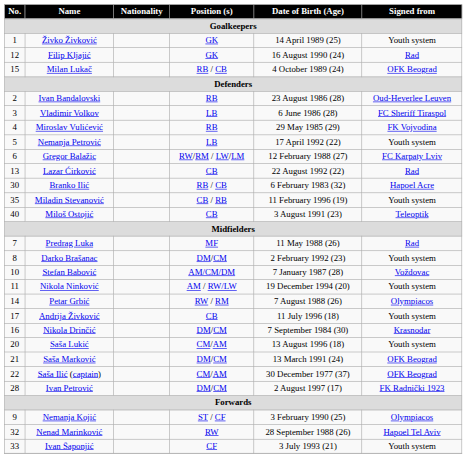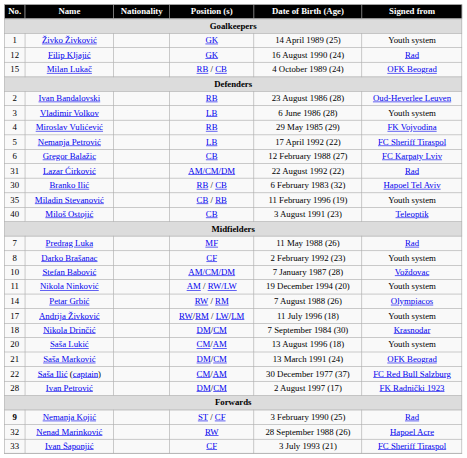 <table class="wikitable" style="text-align:center; font-size:90%; width:85%;">
 <tr>
 <th style="background:#000000; color:white; text-align:center;">No.</th>
 <th style="background:#000000; color:white; text-align:center;">Name</th>
 <th style="background:#000000; color:white; text-align:center;">Nationality</th>
 <th style="background:#000000; color:white; text-align:center;">Position (s)</th>
 <th style="background:#000000; color:white; text-align:center;">Date of Birth (Age)</th>
 <th style="background:#000000; color:white; text-align:center;">Signed from</th>
 </tr>
 <tr>
 <th colspan="7" style="background:#dcdcdc; text-align:center;">Goalkeepers</th>
 </tr>
 <tr>
 <td>1</td>
 <td><a href='#'>Živko Živković</a></td>
 <td></td>
 <td><a href='#'>GK</a></td>
 <td>14 April 1989 (25)</td>
 <td>Youth system</td>
 </tr>
 <tr>
 <td>12</td>
 <td><a href='#'>Filip Kljajić</a></td>
 <td></td>
 <td><a href='#'>GK</a></td>
 <td>16 August 1990 (24)</td>
 <td> <a href='#'>Rad</a></td>
 </tr>
 <tr>
 <td>15</td>
 <td><a href='#'>Milan Lukač</a></td>
 <td></td>
 <td><a href='#'>RB</a> / <a href='#'>CB</a></td>
 <td>4 October 1989 (24)</td>
 <td> <a href='#'>OFK Beograd</a></td>
 </tr>
 <tr>
 <th colspan="7" style="background:#dcdcdc; text-align:center;">Defenders</th>
 </tr>
 <tr>
 <td>2</td>
 <td><a href='#'>Ivan Bandalovski</a></td>
 <td></td>
 <td><a href='#'>RB</a></td>
 <td>23 August 1986 (28)</td>
 <td> <a href='#'>Oud-Heverlee Leuven</a></td>
 </tr>
 <tr>
 <td>3</td>
 <td><a href='#'>Vladimir Volkov</a></td>
 <td></td>
 <td><a href='#'>LB</a></td>
 <td>6 June 1986 (28)</td>
-<td> <a href='#'>FC Sheriff Tiraspol</a></td>
+<td>Youth system</td>
 </tr>
 <tr>
 <td>4</td>
 <td><a href='#'>Miroslav Vulićević</a></td>
 <td></td>
 <td><a href='#'>RB</a></td>
 <td>29 May 1985 (29)</td>
 <td> <a href='#'>FK Vojvodina</a></td>
 </tr>
 <tr>
 <td>5</td>
 <td><a href='#'>Nemanja Petrović</a></td>
 <td></td>
 <td><a href='#'>LB</a></td>
 <td>17 April 1992 (22)</td>
-<td>Youth system</td>
+<td> <a href='#'>FC Sheriff Tiraspol</a></td>
 </tr>
 <tr>
 <td>6</td>
 <td><a href='#'>Gregor Balažic</a></td>
 <td></td>
-<td><a href='#'>RW</a>/<a href='#'>RM</a> / <a href='#'>LW</a>/<a href='#'>LM</a></td>
+<td><a href='#'>CB</a></td>
 <td>12 February 1988 (27)</td>
 <td> <a href='#'>FC Karpaty Lviv</a></td>
 </tr>
 <tr>
-<td>13</td>
+<td>31</td>
 <td><a href='#'>Lazar Ćirković</a></td>
 <td></td>
-<td><a href='#'>CB</a></td>
+<td><a href='#'>AM/CM/DM</a></td>
 <td>22 August 1992 (22)</td>
 <td> <a href='#'>Rad</a></td>
 </tr>
 <tr>
 <td>30</td>
 <td><a href='#'>Branko Ilić</a></td>
 <td></td>
 <td><a href='#'>RB</a> / <a href='#'>CB</a></td>
 <td>6 February 1983 (32)</td>
-<td> <a href='#'>Hapoel Acre</a></td>
+<td> <a href='#'>Hapoel Tel Aviv</a></td>
 </tr>
 <tr>
 <td>35</td>
 <td><a href='#'>Miladin Stevanović</a></td>
 <td></td>
 <td><a href='#'>CB</a> / <a href='#'>RB</a></td>
 <td>11 February 1996 (19)</td>
 <td>Youth system</td>
 </tr>
 <tr>
 <td>40</td>
 <td><a href='#'>Miloš Ostojić</a></td>
 <td></td>
 <td><a href='#'>CB</a></td>
 <td>3 August 1991 (23)</td>
 <td> <a href='#'>Teleoptik</a></td>
 </tr>
 <tr>
 <th colspan="7" style="background:#dcdcdc; text-align:center;">Midfielders</th>
 </tr>
 <tr>
 <td>7</td>
 <td><a href='#'>Predrag Luka</a></td>
 <td></td>
 <td><a href='#'>MF</a></td>
 <td>11 May 1988 (26)</td>
 <td> <a href='#'>Rad</a></td>
 </tr>
 <tr>
 <td>8</td>
 <td><a href='#'>Darko Brašanac</a></td>
 <td></td>
-<td><a href='#'>DM</a>/<a href='#'>CM</a></td>
+<td><a href='#'>CF</a></td>
 <td>2 February 1992 (23)</td>
 <td>Youth system</td>
 </tr>
 <tr>
 <td>10</td>
 <td><a href='#'>Stefan Babović</a></td>
 <td></td>
 <td><a href='#'>AM/CM/DM</a></td>
 <td>7 January 1987 (28)</td>
 <td> <a href='#'>Voždovac</a></td>
 </tr>
 <tr>
 <td>11</td>
 <td><a href='#'>Nikola Ninković</a></td>
 <td></td>
 <td><a href='#'>AM</a> / <a href='#'>RW/LW</a></td>
 <td>19 December 1994 (20)</td>
 <td>Youth system</td>
 </tr>
 <tr>
 <td>14</td>
 <td><a href='#'>Petar Grbić</a></td>
 <td></td>
 <td><a href='#'>RW</a> / <a href='#'>RM</a></td>
 <td>7 August 1988 (26)</td>
 <td> <a href='#'>Olympiacos</a></td>
 </tr>
 <tr>
 <td>17</td>
 <td><a href='#'>Andrija Živković</a></td>
 <td></td>
-<td><a href='#'>CB</a></td>
+<td><a href='#'>RW</a>/<a href='#'>RM</a> / <a href='#'>LW</a>/<a href='#'>LM</a></td>
 <td>11 July 1996 (18)</td>
 <td>Youth system</td>
 </tr>
 <tr>
-<td>16</td>
+<td>18</td>
 <td><a href='#'>Nikola Drinčić</a></td>
 <td></td>
 <td><a href='#'>DM</a>/<a href='#'>CM</a></td>
 <td>7 September 1984 (30)</td>
 <td> <a href='#'>Krasnodar</a></td>
 </tr>
 <tr>
 <td>20</td>
 <td><a href='#'>Saša Lukić</a></td>
 <td></td>
 <td><a href='#'>CM</a>/<a href='#'>AM</a></td>
 <td>13 August 1996 (18)</td>
 <td>Youth system</td>
 </tr>
 <tr>
 <td>21</td>
 <td><a href='#'>Saša Marković</a></td>
 <td></td>
 <td><a href='#'>DM</a>/<a href='#'>CM</a></td>
 <td>13 March 1991 (24)</td>
 <td> <a href='#'>OFK Beograd</a></td>
 </tr>
 <tr>
 <td>22</td>
 <td><a href='#'>Saša Ilić</a> (<a href='#'>captain</a>)</td>
 <td></td>
 <td><a href='#'>CM</a>/<a href='#'>AM</a></td>
 <td>30 December 1977 (37)</td>
-<td> <a href='#'>OFK Beograd</a></td>
+<td> <a href='#'>FC Red Bull Salzburg</a></td>
 </tr>
 <tr>
 <td>28</td>
 <td><a href='#'>Ivan Petrović</a></td>
 <td></td>
 <td><a href='#'>DM</a>/<a href='#'>CM</a></td>
 <td>2 August 1997 (17)</td>
 <td> <a href='#'>FK Radnički 1923</a></td>
 </tr>
 <tr>
 <th colspan="7" style="background:#dcdcdc; text-align:center;">Forwards</th>
 </tr>
 <tr>
-<td>9</td>
+<td><strong>9</strong></td>
 <td><a href='#'>Nemanja Kojić</a></td>
 <td></td>
 <td><a href='#'>ST</a> / <a href='#'>CF</a></td>
 <td>3 February 1990 (25)</td>
-<td> <a href='#'>Olympiacos</a></td>
+<td> <a href='#'>Rad</a></td>
 </tr>
 <tr>
 <td>32</td>
 <td><a href='#'>Nenad Marinković</a></td>
 <td></td>
 <td><a href='#'>RW</a></td>
 <td>28 September 1988 (26)</td>
-<td> <a href='#'>Hapoel Tel Aviv</a></td>
+<td> <a href='#'>Hapoel Acre</a></td>
 </tr>
 <tr>
 <td>33</td>
 <td><a href='#'>Ivan Šaponjić</a></td>
 <td></td>
 <td><a href='#'>CF</a></td>
 <td>3 July 1993 (21)</td>
-<td>Youth system</td>
+<td> <a href='#'>FC Sheriff Tiraspol</a></td>
 </tr>
 <tr>
 </tr>
 </table>
